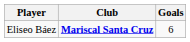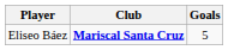 <table class="wikitable">
 <tr>
 <th>Player</th>
 <th>Club</th>
 <th>Goals</th>
 </tr>
 <tr>
 <td> Eliseo Báez</td>
 <td><strong> <a href='#'>Mariscal Santa Cruz</a></strong></td>
-<td align=center>6</td>
+<td align=center>5</td>
 </tr>
 </table>
